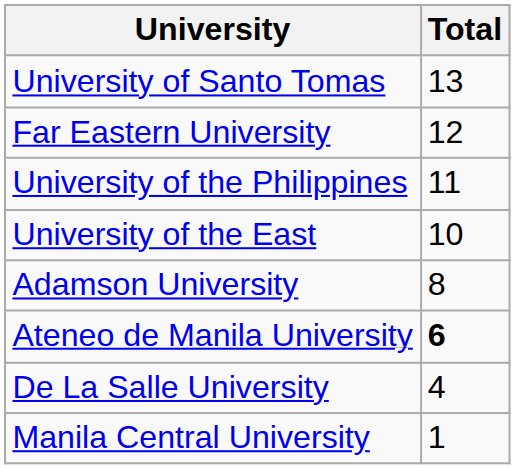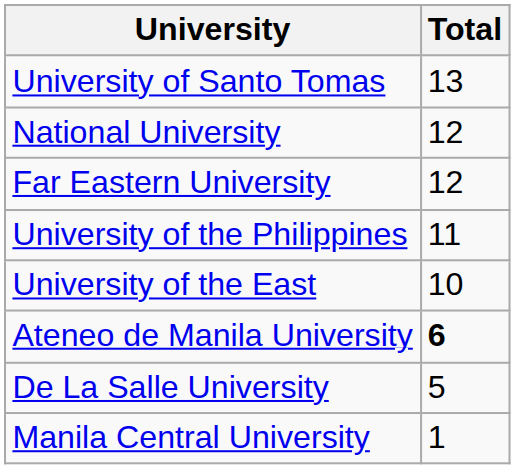 <table class="wikitable">
 <tr>
 <th>University</th>
 <th>Total</th>
 </tr>
 <tr>
 <td><a href='#'>University of Santo Tomas</a></td>
 <td>13</td>
+</tr>
+<tr>
+<td><a href='#'>National University</a></td>
+<td>12</td>
 </tr>
 <tr>
 <td><a href='#'>Far Eastern University</a></td>
 <td>12</td>
 </tr>
 <tr>
 <td><a href='#'>University of the Philippines</a></td>
 <td>11</td>
 </tr>
 <tr>
 <td><a href='#'>University of the East</a></td>
 <td>10</td>
 </tr>
 <tr>
-<td><a href='#'>Adamson University</a></td>
-<td>8</td>
-</tr>
-<tr>
 <td><a href='#'>Ateneo de Manila University</a></td>
 <td><strong>6</strong></td>
 </tr>
 <tr>
 <td><a href='#'>De La Salle University</a></td>
-<td>4</td>
+<td>5</td>
 </tr>
 <tr>
 <td><a href='#'>Manila Central University</a></td>
 <td>1</td>
 </tr>
 </table>
